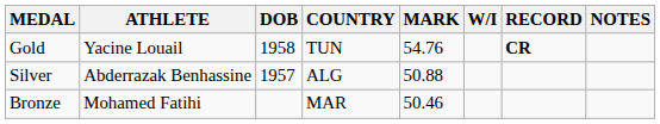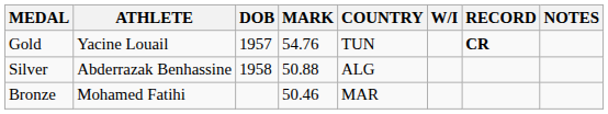 <table class="wikitable">
 <tr>
 <th>MEDAL</th>
 <th>ATHLETE</th>
 <th>DOB</th>
+<th>MARK</th>
 <th>COUNTRY</th>
-<th>MARK</th>
 <th>W/I</th>
 <th>RECORD</th>
 <th>NOTES</th>
 </tr>
 <tr>
 <td>Gold</td>
 <td>Yacine Louail</td>
-<td>1958</td>
+<td>1957</td>
+<td>54.76</td>
 <td>TUN</td>
-<td>54.76</td>
 <td></td>
 <td><strong>CR</strong></td>
 <td></td>
 </tr>
 <tr>
 <td>Silver</td>
 <td>Abderrazak Benhassine</td>
-<td>1957</td>
+<td>1958</td>
+<td>50.88</td>
 <td>ALG</td>
-<td>50.88</td>
 <td></td>
 <td></td>
 <td></td>
 </tr>
 <tr>
 <td>Bronze</td>
 <td>Mohamed Fatihi</td>
 <td></td>
+<td>50.46</td>
 <td>MAR</td>
-<td>50.46</td>
 <td></td>
 <td></td>
 <td></td>
 </tr>
 </table>
